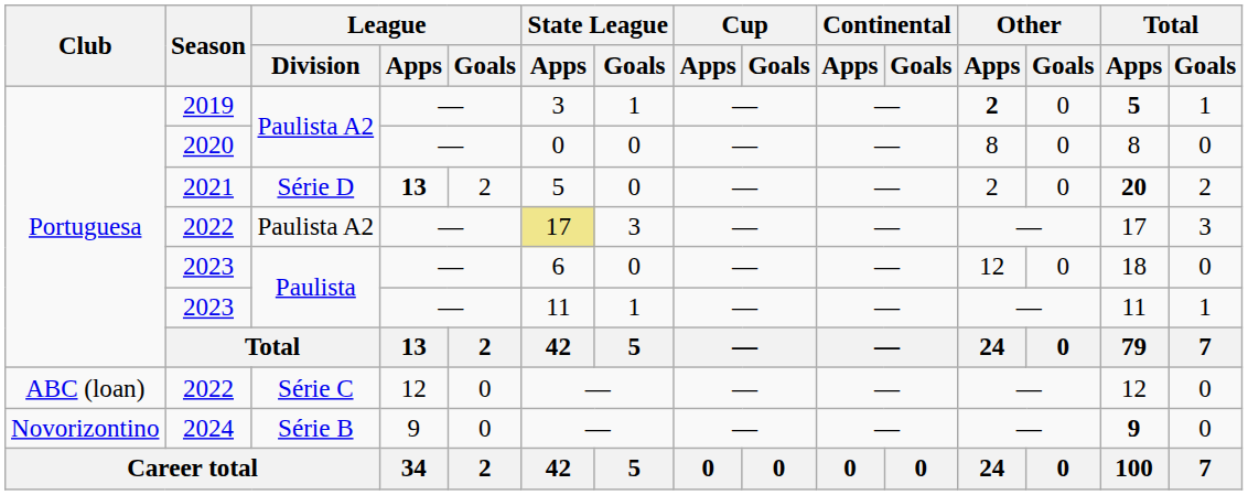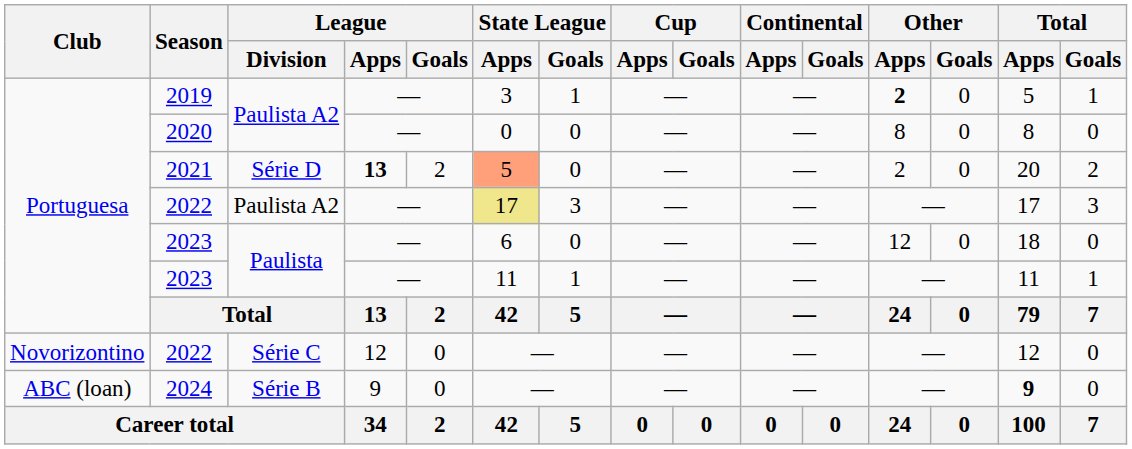 <table class="wikitable" style="text-align: center;">
 <tr>
 <th rowspan="2">Club</th>
 <th rowspan="2">Season</th>
 <th colspan="3">League</th>
 <th colspan="2">State League</th>
 <th colspan="2">Cup</th>
 <th colspan="2">Continental</th>
 <th colspan="2">Other</th>
 <th colspan="2">Total</th>
 </tr>
 <tr>
 <th>Division</th>
 <th>Apps</th>
 <th>Goals</th>
 <th>Apps</th>
 <th>Goals</th>
 <th>Apps</th>
 <th>Goals</th>
 <th>Apps</th>
 <th>Goals</th>
 <th>Apps</th>
 <th>Goals</th>
 <th>Apps</th>
 <th>Goals</th>
 </tr>
 <tr>
 <td rowspan="7" valign="center"><a href='#'>Portuguesa</a></td>
 <td><a href='#'>2019</a></td>
 <td rowspan="2"><a href='#'>Paulista A2</a></td>
 <td colspan="2">—</td>
 <td>3</td>
 <td>1</td>
 <td colspan="2">—</td>
 <td colspan="2">—</td>
 <td><strong>2</strong></td>
 <td>0</td>
-<td><strong>5</strong></td>
+<td>5</td>
 <td>1</td>
 </tr>
 <tr>
 <td><a href='#'>2020</a></td>
 <td colspan="2">—</td>
 <td>0</td>
 <td>0</td>
 <td colspan="2">—</td>
 <td colspan="2">—</td>
 <td>8</td>
 <td>0</td>
 <td>8</td>
 <td>0</td>
 </tr>
 <tr>
 <td><a href='#'>2021</a></td>
 <td><a href='#'>Série D</a></td>
 <td><strong>13</strong></td>
 <td>2</td>
-<td>5</td>
+<td style="background: lightsalmon;">5</td>
 <td>0</td>
 <td colspan="2">—</td>
 <td colspan="2">—</td>
 <td>2</td>
 <td>0</td>
-<td><strong>20</strong></td>
+<td>20</td>
 <td>2</td>
 </tr>
 <tr>
 <td><a href='#'>2022</a></td>
 <td>Paulista A2</td>
 <td colspan="2">—</td>
 <td style="background: khaki;">17</td>
 <td>3</td>
 <td colspan="2">—</td>
 <td colspan="2">—</td>
 <td colspan="2">—</td>
 <td>17</td>
 <td>3</td>
 </tr>
 <tr>
 <td><a href='#'>2023</a></td>
 <td rowspan="2"><a href='#'>Paulista</a></td>
 <td colspan="2">—</td>
 <td>6</td>
 <td>0</td>
 <td colspan="2">—</td>
 <td colspan="2">—</td>
 <td>12</td>
 <td>0</td>
 <td>18</td>
 <td>0</td>
 </tr>
 <tr>
 <td><a href='#'>2023</a></td>
 <td colspan="2">—</td>
 <td>11</td>
 <td>1</td>
 <td colspan="2">—</td>
 <td colspan="2">—</td>
 <td colspan="2">—</td>
 <td>11</td>
 <td>1</td>
 </tr>
 <tr>
 <th colspan="2">Total</th>
 <th>13</th>
 <th>2</th>
 <th>42</th>
 <th>5</th>
 <th colspan="2">—</th>
 <th colspan="2">—</th>
 <th>24</th>
 <th>0</th>
 <th>79</th>
 <th>7</th>
 </tr>
 <tr>
-<td valign="center"><a href='#'>ABC</a> (loan)</td>
+<td valign="center"><a href='#'>Novorizontino</a></td>
 <td><a href='#'>2022</a></td>
 <td><a href='#'>Série C</a></td>
 <td>12</td>
 <td>0</td>
 <td colspan="2">—</td>
 <td colspan="2">—</td>
 <td colspan="2">—</td>
 <td colspan="2">—</td>
 <td>12</td>
 <td>0</td>
 </tr>
 <tr>
-<td valign="center"><a href='#'>Novorizontino</a></td>
+<td valign="center"><a href='#'>ABC</a> (loan)</td>
 <td><a href='#'>2024</a></td>
 <td><a href='#'>Série B</a></td>
 <td>9</td>
 <td>0</td>
 <td colspan="2">—</td>
 <td colspan="2">—</td>
 <td colspan="2">—</td>
 <td colspan="2">—</td>
 <td><strong>9</strong></td>
 <td>0</td>
 </tr>
 <tr>
 <th colspan="3"><strong>Career total</strong></th>
 <th>34</th>
 <th>2</th>
 <th>42</th>
 <th>5</th>
 <th>0</th>
 <th>0</th>
 <th>0</th>
 <th>0</th>
 <th>24</th>
 <th>0</th>
 <th>100</th>
 <th>7</th>
 </tr>
 </table>
